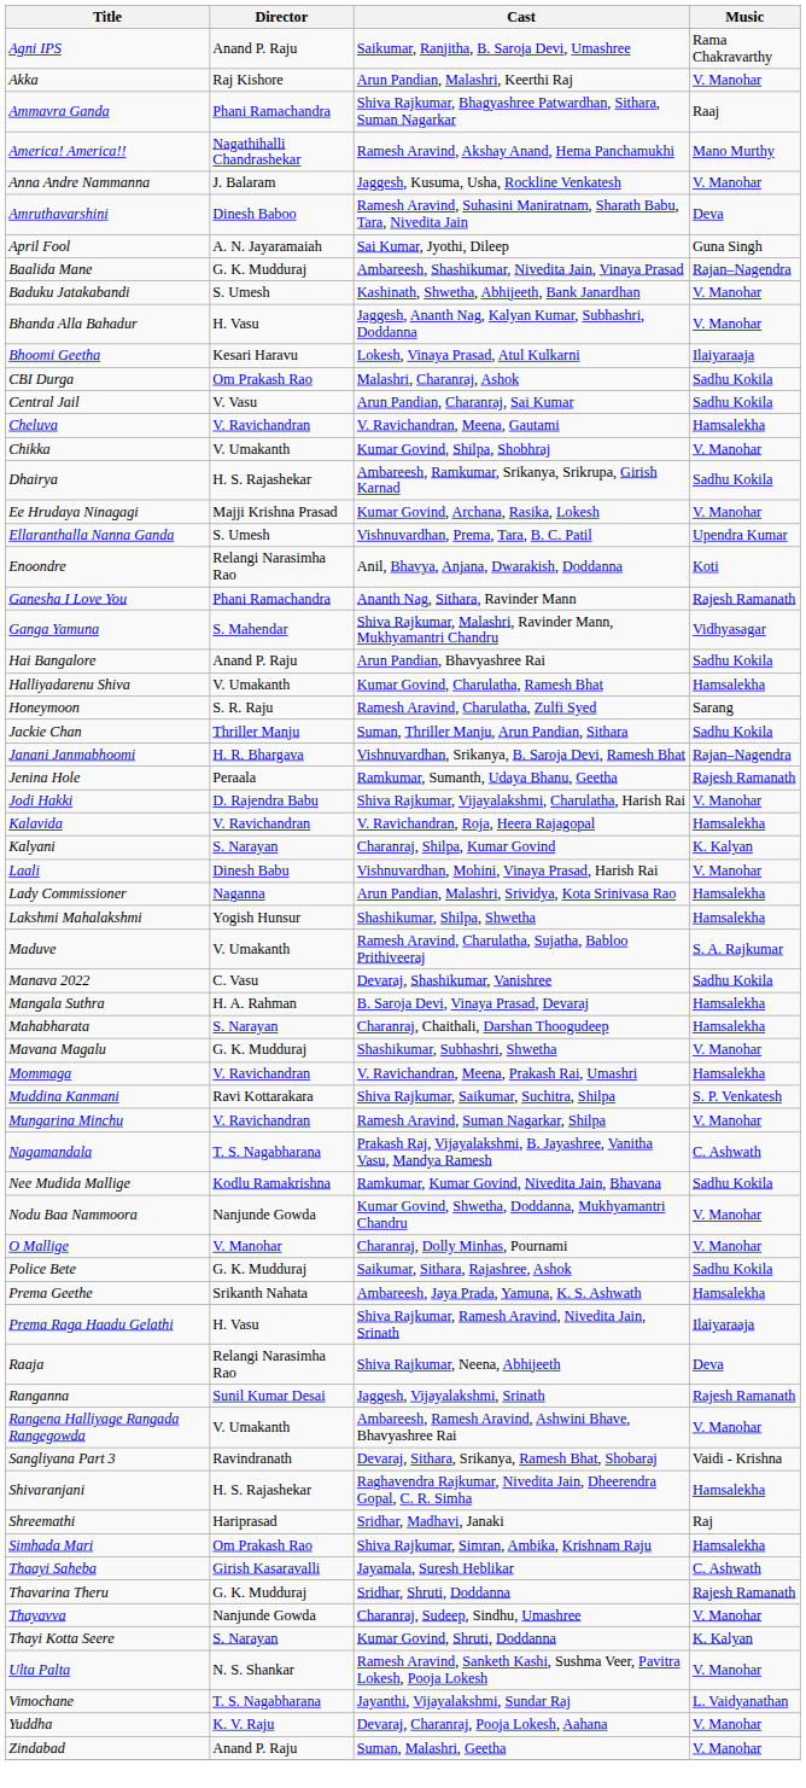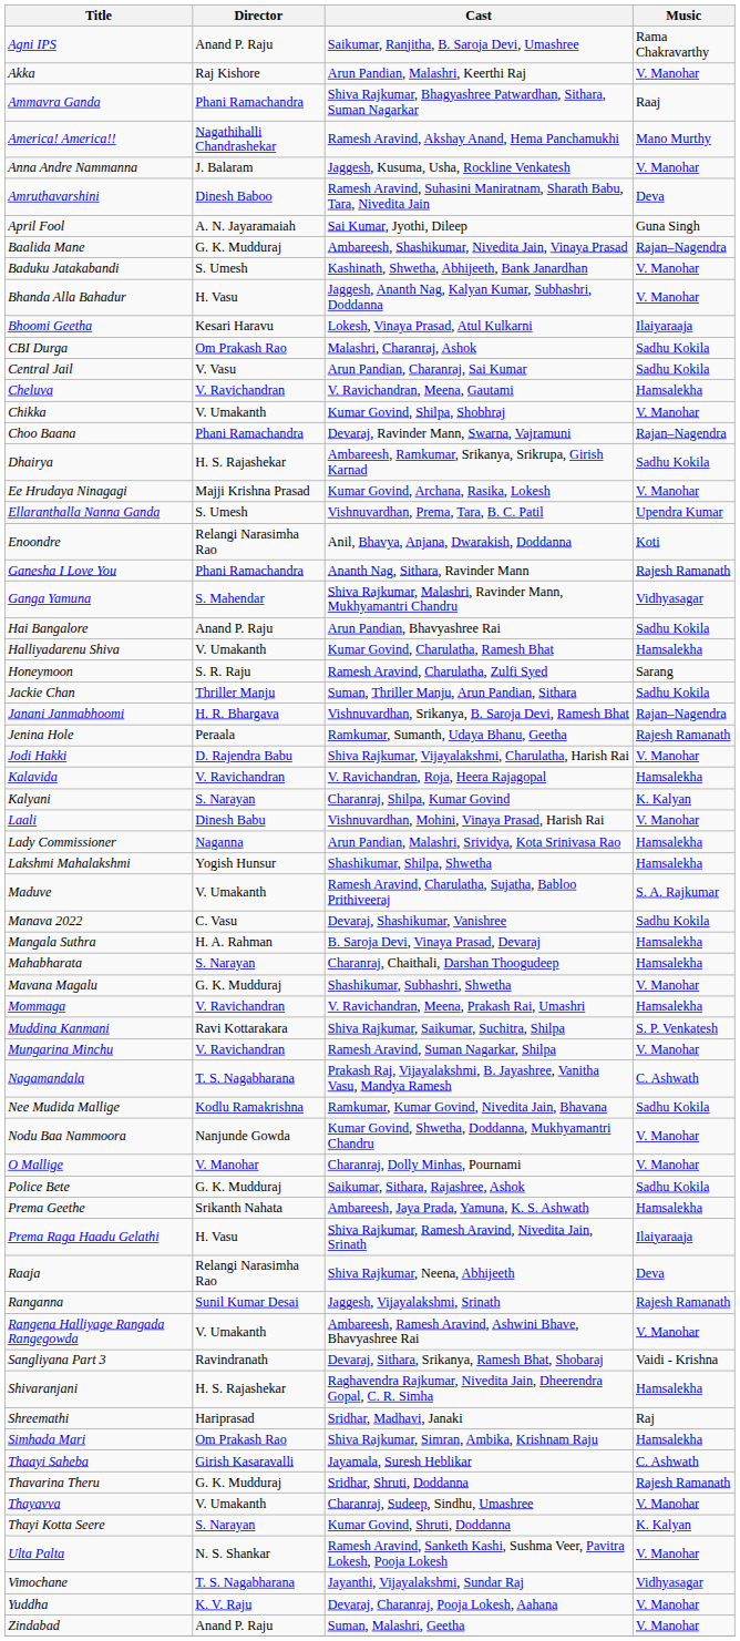 <table class="wikitable">
 <tr>
 <th>Title</th>
 <th>Director</th>
 <th>Cast</th>
 <th>Music</th>
 </tr>
 <tr>
 <td><em><a href='#'>Agni IPS</a></em></td>
 <td>Anand P. Raju</td>
 <td><a href='#'>Saikumar</a>, <a href='#'>Ranjitha</a>, <a href='#'>B. Saroja Devi</a>, <a href='#'>Umashree</a></td>
 <td>Rama Chakravarthy</td>
 </tr>
 <tr>
 <td><em>Akka</em></td>
 <td>Raj Kishore</td>
 <td><a href='#'>Arun Pandian</a>, <a href='#'>Malashri</a>, Keerthi Raj</td>
 <td><a href='#'>V. Manohar</a></td>
 </tr>
 <tr>
 <td><em><a href='#'>Ammavra Ganda</a></em></td>
 <td><a href='#'>Phani Ramachandra</a></td>
 <td><a href='#'>Shiva Rajkumar</a>, <a href='#'>Bhagyashree Patwardhan</a>, <a href='#'>Sithara</a>, <a href='#'>Suman Nagarkar</a></td>
 <td>Raaj</td>
 </tr>
 <tr>
 <td><em><a href='#'>America! America!!</a></em></td>
 <td><a href='#'>Nagathihalli Chandrashekar</a></td>
 <td><a href='#'>Ramesh Aravind</a>, <a href='#'>Akshay Anand</a>, <a href='#'>Hema Panchamukhi</a></td>
 <td><a href='#'>Mano Murthy</a></td>
 </tr>
 <tr>
 <td><em>Anna Andre Nammanna</em></td>
 <td>J. Balaram</td>
 <td><a href='#'>Jaggesh</a>, Kusuma, Usha, <a href='#'>Rockline Venkatesh</a></td>
 <td><a href='#'>V. Manohar</a></td>
 </tr>
 <tr>
 <td><em><a href='#'>Amruthavarshini</a></em></td>
 <td><a href='#'>Dinesh Baboo</a></td>
 <td><a href='#'>Ramesh Aravind</a>, <a href='#'>Suhasini Maniratnam</a>, <a href='#'>Sharath Babu</a>, <a href='#'>Tara</a>, <a href='#'>Nivedita Jain</a></td>
 <td><a href='#'>Deva</a></td>
 </tr>
 <tr>
 <td><em>April Fool</em></td>
 <td>A. N. Jayaramaiah</td>
 <td><a href='#'>Sai Kumar</a>, Jyothi, Dileep</td>
 <td>Guna Singh</td>
 </tr>
 <tr>
 <td><em>Baalida Mane</em></td>
 <td>G. K. Mudduraj</td>
 <td><a href='#'>Ambareesh</a>, <a href='#'>Shashikumar</a>, <a href='#'>Nivedita Jain</a>, <a href='#'>Vinaya Prasad</a></td>
 <td><a href='#'>Rajan–Nagendra</a></td>
 </tr>
 <tr>
 <td><em>Baduku Jatakabandi</em></td>
 <td>S. Umesh</td>
 <td><a href='#'>Kashinath</a>, <a href='#'>Shwetha</a>, <a href='#'>Abhijeeth</a>, <a href='#'>Bank Janardhan</a></td>
 <td><a href='#'>V. Manohar</a></td>
 </tr>
 <tr>
 <td><em>Bhanda Alla Bahadur</em></td>
 <td>H. Vasu</td>
 <td><a href='#'>Jaggesh</a>, <a href='#'>Ananth Nag</a>, <a href='#'>Kalyan Kumar</a>, <a href='#'>Subhashri</a>, <a href='#'>Doddanna</a></td>
 <td><a href='#'>V. Manohar</a></td>
 </tr>
 <tr>
 <td><em><a href='#'>Bhoomi Geetha</a></em></td>
 <td>Kesari Haravu</td>
 <td><a href='#'>Lokesh</a>, <a href='#'>Vinaya Prasad</a>, <a href='#'>Atul Kulkarni</a></td>
 <td><a href='#'>Ilaiyaraaja</a></td>
 </tr>
 <tr>
 <td><em>CBI Durga</em></td>
 <td><a href='#'>Om Prakash Rao</a></td>
 <td><a href='#'>Malashri</a>, <a href='#'>Charanraj</a>, <a href='#'>Ashok</a></td>
 <td><a href='#'>Sadhu Kokila</a></td>
 </tr>
 <tr>
 <td><em>Central Jail</em></td>
 <td>V. Vasu</td>
 <td><a href='#'>Arun Pandian</a>, <a href='#'>Charanraj</a>, <a href='#'>Sai Kumar</a></td>
 <td><a href='#'>Sadhu Kokila</a></td>
 </tr>
 <tr>
 <td><em><a href='#'>Cheluva</a></em></td>
 <td><a href='#'>V. Ravichandran</a></td>
 <td><a href='#'>V. Ravichandran</a>, <a href='#'>Meena</a>, <a href='#'>Gautami</a></td>
 <td><a href='#'>Hamsalekha</a></td>
 </tr>
 <tr>
 <td><em>Chikka</em></td>
 <td>V. Umakanth</td>
 <td><a href='#'>Kumar Govind</a>, <a href='#'>Shilpa</a>, <a href='#'>Shobhraj</a></td>
 <td><a href='#'>V. Manohar</a></td>
+</tr>
+<tr>
+<td><em>Choo Baana</em></td>
+<td><a href='#'>Phani Ramachandra</a></td>
+<td><a href='#'>Devaraj</a>, Ravinder Mann, <a href='#'>Swarna</a>, <a href='#'>Vajramuni</a></td>
+<td><a href='#'>Rajan–Nagendra</a></td>
 </tr>
 <tr>
 <td><em>Dhairya</em></td>
 <td>H. S. Rajashekar</td>
 <td><a href='#'>Ambareesh</a>, <a href='#'>Ramkumar</a>, Srikanya, Srikrupa, <a href='#'>Girish Karnad</a></td>
 <td><a href='#'>Sadhu Kokila</a></td>
 </tr>
 <tr>
 <td><em>Ee Hrudaya Ninagagi</em></td>
 <td>Majji Krishna Prasad</td>
 <td><a href='#'>Kumar Govind</a>, <a href='#'>Archana</a>, <a href='#'>Rasika</a>, <a href='#'>Lokesh</a></td>
 <td><a href='#'>V. Manohar</a></td>
 </tr>
 <tr>
 <td><em><a href='#'>Ellaranthalla Nanna Ganda</a></em></td>
 <td>S. Umesh</td>
 <td><a href='#'>Vishnuvardhan</a>, <a href='#'>Prema</a>, <a href='#'>Tara</a>, <a href='#'>B. C. Patil</a></td>
 <td><a href='#'>Upendra Kumar</a></td>
 </tr>
 <tr>
 <td><em>Enoondre</em></td>
 <td>Relangi Narasimha Rao</td>
 <td>Anil, <a href='#'>Bhavya</a>, <a href='#'>Anjana</a>, <a href='#'>Dwarakish</a>, <a href='#'>Doddanna</a></td>
 <td><a href='#'>Koti</a></td>
 </tr>
 <tr>
 <td><em><a href='#'>Ganesha I Love You</a></em></td>
 <td><a href='#'>Phani Ramachandra</a></td>
 <td><a href='#'>Ananth Nag</a>, <a href='#'>Sithara</a>, Ravinder Mann</td>
 <td><a href='#'>Rajesh Ramanath</a></td>
 </tr>
 <tr>
 <td><em><a href='#'>Ganga Yamuna</a></em></td>
 <td><a href='#'>S. Mahendar</a></td>
 <td><a href='#'>Shiva Rajkumar</a>, <a href='#'>Malashri</a>, Ravinder Mann, <a href='#'>Mukhyamantri Chandru</a></td>
 <td><a href='#'>Vidhyasagar</a></td>
 </tr>
 <tr>
 <td><em>Hai Bangalore</em></td>
 <td>Anand P. Raju</td>
 <td><a href='#'>Arun Pandian</a>, Bhavyashree Rai</td>
 <td><a href='#'>Sadhu Kokila</a></td>
 </tr>
 <tr>
 <td><em>Halliyadarenu Shiva</em></td>
 <td>V. Umakanth</td>
 <td><a href='#'>Kumar Govind</a>, <a href='#'>Charulatha</a>, <a href='#'>Ramesh Bhat</a></td>
 <td><a href='#'>Hamsalekha</a></td>
 </tr>
 <tr>
 <td><em>Honeymoon</em></td>
 <td>S. R. Raju</td>
 <td><a href='#'>Ramesh Aravind</a>, <a href='#'>Charulatha</a>, <a href='#'>Zulfi Syed</a></td>
 <td>Sarang</td>
 </tr>
 <tr>
 <td><em>Jackie Chan</em></td>
 <td><a href='#'>Thriller Manju</a></td>
 <td><a href='#'>Suman</a>, <a href='#'>Thriller Manju</a>, <a href='#'>Arun Pandian</a>, <a href='#'>Sithara</a></td>
 <td><a href='#'>Sadhu Kokila</a></td>
 </tr>
 <tr>
 <td><em><a href='#'>Janani Janmabhoomi</a></em></td>
 <td><a href='#'>H. R. Bhargava</a></td>
 <td><a href='#'>Vishnuvardhan</a>, Srikanya, <a href='#'>B. Saroja Devi</a>, <a href='#'>Ramesh Bhat</a></td>
 <td><a href='#'>Rajan–Nagendra</a></td>
 </tr>
 <tr>
 <td><em>Jenina Hole</em></td>
 <td>Peraala</td>
 <td><a href='#'>Ramkumar</a>, Sumanth, <a href='#'>Udaya Bhanu</a>, <a href='#'>Geetha</a></td>
 <td><a href='#'>Rajesh Ramanath</a></td>
 </tr>
 <tr>
 <td><em><a href='#'>Jodi Hakki</a></em></td>
 <td><a href='#'>D. Rajendra Babu</a></td>
 <td><a href='#'>Shiva Rajkumar</a>, <a href='#'>Vijayalakshmi</a>, <a href='#'>Charulatha</a>, Harish Rai</td>
 <td><a href='#'>V. Manohar</a></td>
 </tr>
 <tr>
 <td><em><a href='#'>Kalavida</a></em></td>
 <td><a href='#'>V. Ravichandran</a></td>
 <td><a href='#'>V. Ravichandran</a>, <a href='#'>Roja</a>, <a href='#'>Heera Rajagopal</a></td>
 <td><a href='#'>Hamsalekha</a></td>
 </tr>
 <tr>
 <td><em>Kalyani</em></td>
 <td><a href='#'>S. Narayan</a></td>
 <td><a href='#'>Charanraj</a>, <a href='#'>Shilpa</a>, <a href='#'>Kumar Govind</a></td>
 <td><a href='#'>K. Kalyan</a></td>
 </tr>
 <tr>
 <td><em><a href='#'>Laali</a></em></td>
 <td><a href='#'>Dinesh Babu</a></td>
 <td><a href='#'>Vishnuvardhan</a>, <a href='#'>Mohini</a>, <a href='#'>Vinaya Prasad</a>, Harish Rai</td>
 <td><a href='#'>V. Manohar</a></td>
 </tr>
 <tr>
 <td><em>Lady Commissioner</em></td>
 <td><a href='#'>Naganna</a></td>
 <td><a href='#'>Arun Pandian</a>, <a href='#'>Malashri</a>, <a href='#'>Srividya</a>, <a href='#'>Kota Srinivasa Rao</a></td>
 <td><a href='#'>Hamsalekha</a></td>
 </tr>
 <tr>
 <td><em>Lakshmi Mahalakshmi</em></td>
 <td>Yogish Hunsur</td>
 <td><a href='#'>Shashikumar</a>, <a href='#'>Shilpa</a>, <a href='#'>Shwetha</a></td>
 <td><a href='#'>Hamsalekha</a></td>
 </tr>
 <tr>
 <td><em>Maduve</em></td>
 <td>V. Umakanth</td>
 <td><a href='#'>Ramesh Aravind</a>, <a href='#'>Charulatha</a>, <a href='#'>Sujatha</a>, <a href='#'>Babloo Prithiveeraj</a></td>
 <td><a href='#'>S. A. Rajkumar</a></td>
 </tr>
 <tr>
 <td><em>Manava 2022</em></td>
 <td>C. Vasu</td>
 <td><a href='#'>Devaraj</a>, <a href='#'>Shashikumar</a>, <a href='#'>Vanishree</a></td>
 <td><a href='#'>Sadhu Kokila</a></td>
 </tr>
 <tr>
 <td><em>Mangala Suthra</em></td>
 <td>H. A. Rahman</td>
 <td><a href='#'>B. Saroja Devi</a>, <a href='#'>Vinaya Prasad</a>, <a href='#'>Devaraj</a></td>
 <td><a href='#'>Hamsalekha</a></td>
 </tr>
 <tr>
 <td><em>Mahabharata</em></td>
 <td><a href='#'>S. Narayan</a></td>
 <td><a href='#'>Charanraj</a>, Chaithali, <a href='#'>Darshan Thoogudeep</a></td>
 <td><a href='#'>Hamsalekha</a></td>
 </tr>
 <tr>
 <td><em>Mavana Magalu</em></td>
 <td>G. K. Mudduraj</td>
 <td><a href='#'>Shashikumar</a>, <a href='#'>Subhashri</a>, <a href='#'>Shwetha</a></td>
 <td><a href='#'>V. Manohar</a></td>
 </tr>
 <tr>
 <td><em><a href='#'>Mommaga</a></em></td>
 <td><a href='#'>V. Ravichandran</a></td>
 <td><a href='#'>V. Ravichandran</a>, <a href='#'>Meena</a>, <a href='#'>Prakash Rai</a>, <a href='#'>Umashri</a></td>
 <td><a href='#'>Hamsalekha</a></td>
 </tr>
 <tr>
 <td><em><a href='#'>Muddina Kanmani</a></em></td>
 <td>Ravi Kottarakara</td>
 <td><a href='#'>Shiva Rajkumar</a>, <a href='#'>Saikumar</a>, <a href='#'>Suchitra</a>, <a href='#'>Shilpa</a></td>
 <td><a href='#'>S. P. Venkatesh</a></td>
 </tr>
 <tr>
 <td><em><a href='#'>Mungarina Minchu</a></em></td>
 <td><a href='#'>V. Ravichandran</a></td>
 <td><a href='#'>Ramesh Aravind</a>, <a href='#'>Suman Nagarkar</a>, <a href='#'>Shilpa</a></td>
 <td><a href='#'>V. Manohar</a></td>
 </tr>
 <tr>
 <td><em><a href='#'>Nagamandala</a></em></td>
 <td><a href='#'>T. S. Nagabharana</a></td>
 <td><a href='#'>Prakash Raj</a>, <a href='#'>Vijayalakshmi</a>, <a href='#'>B. Jayashree</a>, <a href='#'>Vanitha Vasu</a>, <a href='#'>Mandya Ramesh</a></td>
 <td><a href='#'>C. Ashwath</a></td>
 </tr>
 <tr>
 <td><em>Nee Mudida Mallige</em></td>
 <td><a href='#'>Kodlu Ramakrishna</a></td>
 <td><a href='#'>Ramkumar</a>, <a href='#'>Kumar Govind</a>, <a href='#'>Nivedita Jain</a>, <a href='#'>Bhavana</a></td>
 <td><a href='#'>Sadhu Kokila</a></td>
 </tr>
 <tr>
 <td><em>Nodu Baa Nammoora</em></td>
 <td>Nanjunde Gowda</td>
 <td><a href='#'>Kumar Govind</a>, <a href='#'>Shwetha</a>, <a href='#'>Doddanna</a>, <a href='#'>Mukhyamantri Chandru</a></td>
 <td><a href='#'>V. Manohar</a></td>
 </tr>
 <tr>
 <td><em><a href='#'>O Mallige</a></em></td>
 <td><a href='#'>V. Manohar</a></td>
 <td><a href='#'>Charanraj</a>, <a href='#'>Dolly Minhas</a>, Pournami</td>
 <td><a href='#'>V. Manohar</a></td>
 </tr>
 <tr>
 <td><em>Police Bete</em></td>
 <td>G. K. Mudduraj</td>
 <td><a href='#'>Saikumar</a>, <a href='#'>Sithara</a>, <a href='#'>Rajashree</a>, <a href='#'>Ashok</a></td>
 <td><a href='#'>Sadhu Kokila</a></td>
 </tr>
 <tr>
 <td><em>Prema Geethe</em></td>
 <td>Srikanth Nahata</td>
 <td><a href='#'>Ambareesh</a>, <a href='#'>Jaya Prada</a>, <a href='#'>Yamuna</a>, <a href='#'>K. S. Ashwath</a></td>
 <td><a href='#'>Hamsalekha</a></td>
 </tr>
 <tr>
 <td><em><a href='#'>Prema Raga Haadu Gelathi</a></em></td>
 <td>H. Vasu</td>
 <td><a href='#'>Shiva Rajkumar</a>, <a href='#'>Ramesh Aravind</a>, <a href='#'>Nivedita Jain</a>, <a href='#'>Srinath</a></td>
 <td><a href='#'>Ilaiyaraaja</a></td>
 </tr>
 <tr>
 <td><em>Raaja</em></td>
 <td>Relangi Narasimha Rao</td>
 <td><a href='#'>Shiva Rajkumar</a>, Neena, <a href='#'>Abhijeeth</a></td>
 <td><a href='#'>Deva</a></td>
 </tr>
 <tr>
 <td><em>Ranganna</em></td>
 <td><a href='#'>Sunil Kumar Desai</a></td>
 <td><a href='#'>Jaggesh</a>, <a href='#'>Vijayalakshmi</a>, <a href='#'>Srinath</a></td>
 <td><a href='#'>Rajesh Ramanath</a></td>
 </tr>
 <tr>
 <td><em><a href='#'>Rangena Halliyage Rangada Rangegowda</a></em></td>
 <td>V. Umakanth</td>
 <td><a href='#'>Ambareesh</a>, <a href='#'>Ramesh Aravind</a>, <a href='#'>Ashwini Bhave</a>, Bhavyashree Rai</td>
 <td><a href='#'>V. Manohar</a></td>
 </tr>
 <tr>
 <td><em>Sangliyana Part 3</em></td>
 <td>Ravindranath</td>
 <td><a href='#'>Devaraj</a>, <a href='#'>Sithara</a>, Srikanya, <a href='#'>Ramesh Bhat</a>, <a href='#'>Shobaraj</a></td>
 <td>Vaidi - Krishna</td>
 </tr>
 <tr>
 <td><em>Shivaranjani</em></td>
 <td>H. S. Rajashekar</td>
 <td><a href='#'>Raghavendra Rajkumar</a>, <a href='#'>Nivedita Jain</a>, <a href='#'>Dheerendra Gopal</a>, <a href='#'>C. R. Simha</a></td>
 <td><a href='#'>Hamsalekha</a></td>
 </tr>
 <tr>
 <td><em>Shreemathi</em></td>
 <td>Hariprasad</td>
 <td><a href='#'>Sridhar</a>, <a href='#'>Madhavi</a>, Janaki</td>
 <td>Raj</td>
 </tr>
 <tr>
 <td><em><a href='#'>Simhada Mari</a></em></td>
 <td><a href='#'>Om Prakash Rao</a></td>
 <td><a href='#'>Shiva Rajkumar</a>, <a href='#'>Simran</a>, <a href='#'>Ambika</a>, <a href='#'>Krishnam Raju</a></td>
 <td><a href='#'>Hamsalekha</a></td>
 </tr>
 <tr>
 <td><em><a href='#'>Thaayi Saheba</a></em></td>
 <td><a href='#'>Girish Kasaravalli</a></td>
 <td><a href='#'>Jayamala</a>, <a href='#'>Suresh Heblikar</a></td>
 <td><a href='#'>C. Ashwath</a></td>
 </tr>
 <tr>
 <td><em>Thavarina Theru</em></td>
 <td>G. K. Mudduraj</td>
 <td><a href='#'>Sridhar</a>, <a href='#'>Shruti</a>, <a href='#'>Doddanna</a></td>
 <td><a href='#'>Rajesh Ramanath</a></td>
 </tr>
 <tr>
 <td><em><a href='#'>Thayavva</a></em></td>
-<td>Nanjunde Gowda</td>
+<td>V. Umakanth</td>
 <td><a href='#'>Charanraj</a>, <a href='#'>Sudeep</a>, Sindhu, <a href='#'>Umashree</a></td>
 <td><a href='#'>V. Manohar</a></td>
 </tr>
 <tr>
 <td><em>Thayi Kotta Seere</em></td>
 <td><a href='#'>S. Narayan</a></td>
 <td><a href='#'>Kumar Govind</a>, <a href='#'>Shruti</a>, <a href='#'>Doddanna</a></td>
 <td><a href='#'>K. Kalyan</a></td>
 </tr>
 <tr>
 <td><em><a href='#'>Ulta Palta</a></em></td>
 <td>N. S. Shankar</td>
 <td><a href='#'>Ramesh Aravind</a>, <a href='#'>Sanketh Kashi</a>, Sushma Veer, <a href='#'>Pavitra Lokesh</a>, <a href='#'>Pooja Lokesh</a></td>
 <td><a href='#'>V. Manohar</a></td>
 </tr>
 <tr>
 <td><em>Vimochane</em></td>
 <td><a href='#'>T. S. Nagabharana</a></td>
 <td><a href='#'>Jayanthi</a>, <a href='#'>Vijayalakshmi</a>, <a href='#'>Sundar Raj</a></td>
-<td><a href='#'>L. Vaidyanathan</a></td>
+<td><a href='#'>Vidhyasagar</a></td>
 </tr>
 <tr>
 <td><em>Yuddha</em></td>
 <td><a href='#'>K. V. Raju</a></td>
 <td><a href='#'>Devaraj</a>, <a href='#'>Charanraj</a>, <a href='#'>Pooja Lokesh</a>, <a href='#'>Aahana</a></td>
 <td><a href='#'>V. Manohar</a></td>
 </tr>
 <tr>
 <td><em>Zindabad</em></td>
 <td>Anand P. Raju</td>
 <td><a href='#'>Suman</a>, <a href='#'>Malashri</a>, <a href='#'>Geetha</a></td>
 <td><a href='#'>V. Manohar</a></td>
 </tr>
 <tr>
 </tr>
 </table>
